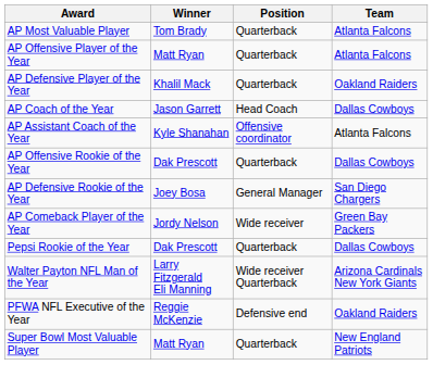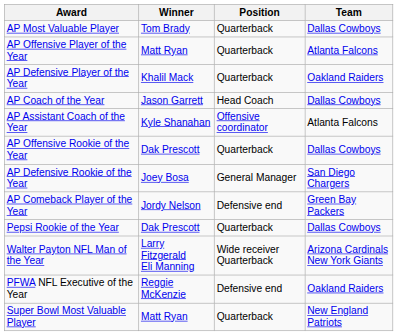 <table class="wikitable">
 <tr>
 <th>Award</th>
 <th>Winner</th>
 <th>Position</th>
 <th>Team</th>
 </tr>
 <tr>
 <td><a href='#'>AP Most Valuable Player</a></td>
 <td><a href='#'>Tom Brady</a></td>
 <td>Quarterback</td>
-<td><a href='#'>Atlanta Falcons</a></td>
+<td><a href='#'>Dallas Cowboys</a></td>
 </tr>
 <tr>
 <td><a href='#'>AP Offensive Player of the Year</a></td>
 <td><a href='#'>Matt Ryan</a></td>
 <td>Quarterback</td>
 <td><a href='#'>Atlanta Falcons</a></td>
 </tr>
 <tr>
 <td><a href='#'>AP Defensive Player of the Year</a></td>
 <td><a href='#'>Khalil Mack</a></td>
 <td>Quarterback</td>
 <td><a href='#'>Oakland Raiders</a></td>
 </tr>
 <tr>
 <td><a href='#'>AP Coach of the Year</a></td>
 <td><a href='#'>Jason Garrett</a></td>
 <td>Head Coach</td>
 <td><a href='#'>Dallas Cowboys</a></td>
 </tr>
 <tr>
 <td><a href='#'>AP Assistant Coach of the Year</a></td>
 <td><a href='#'>Kyle Shanahan</a></td>
 <td><a href='#'>Offensive coordinator</a></td>
 <td>Atlanta Falcons</td>
 </tr>
 <tr>
 <td><a href='#'>AP Offensive Rookie of the Year</a></td>
 <td><a href='#'>Dak Prescott</a></td>
 <td>Quarterback</td>
 <td><a href='#'>Dallas Cowboys</a></td>
 </tr>
 <tr>
 <td><a href='#'>AP Defensive Rookie of the Year</a></td>
 <td><a href='#'>Joey Bosa</a></td>
 <td>General Manager</td>
 <td><a href='#'>San Diego Chargers</a></td>
 </tr>
 <tr>
 <td><a href='#'>AP Comeback Player of the Year</a></td>
 <td><a href='#'>Jordy Nelson</a></td>
-<td>Wide receiver</td>
+<td>Defensive end</td>
 <td><a href='#'>Green Bay Packers</a></td>
 </tr>
 <tr>
 <td><a href='#'>Pepsi Rookie of the Year</a></td>
 <td><a href='#'>Dak Prescott</a></td>
 <td>Quarterback</td>
 <td><a href='#'>Dallas Cowboys</a></td>
 </tr>
 <tr>
 <td><a href='#'>Walter Payton NFL Man of the Year</a></td>
 <td><a href='#'>Larry Fitzgerald</a><br><a href='#'>Eli Manning</a></td>
 <td>Wide receiver<br>Quarterback</td>
 <td><a href='#'>Arizona Cardinals</a><br><a href='#'>New York Giants</a></td>
 </tr>
 <tr>
 <td><a href='#'>PFWA</a> NFL Executive of the Year</td>
 <td><a href='#'>Reggie McKenzie</a></td>
 <td>Defensive end</td>
 <td><a href='#'>Oakland Raiders</a></td>
 </tr>
 <tr>
 <td><a href='#'>Super Bowl Most Valuable Player</a></td>
 <td><a href='#'>Matt Ryan</a></td>
 <td>Quarterback</td>
 <td><a href='#'>New England Patriots</a></td>
 </tr>
 </table>
